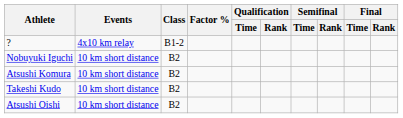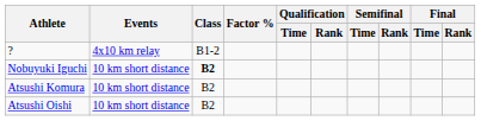 <table class="wikitable" style="font-size:100%">
 <tr>
 <th rowspan="2">Athlete</th>
 <th rowspan="2">Events</th>
 <th rowspan="2">Class</th>
 <th rowspan="2">Factor %</th>
 <th colspan="2">Qualification</th>
 <th colspan="2">Semifinal</th>
 <th colspan="2">Final</th>
 </tr>
 <tr>
 <th>Time</th>
 <th>Rank</th>
 <th>Time</th>
 <th>Rank</th>
 <th>Time</th>
 <th>Rank</th>
 </tr>
 <tr>
 <td rowspan="1">?</td>
 <td><a href='#'>4x10 km relay</a></td>
 <td align="center">B1-2</td>
 <td align="center" rowspan="1"></td>
 <td align="center"></td>
 <td align="center"></td>
 <td align="center"></td>
 <td align="center"></td>
 <td align="center"></td>
 <td align="center"></td>
 </tr>
 <tr>
 <td rowspan="1"><a href='#'>Nobuyuki Iguchi</a></td>
 <td><a href='#'>10 km short distance</a></td>
-<td align="center">B2</td>
+<td align="center"><strong>B2</strong></td>
 <td align="center" rowspan="1"></td>
 <td align="center"></td>
 <td align="center"></td>
 <td align="center"></td>
 <td align="center"></td>
 <td align="center"></td>
 <td align="center"></td>
 </tr>
 <tr>
 <td rowspan="1"><a href='#'>Atsushi Komura</a></td>
-<td><a href='#'>10 km short distance</a></td>
-<td align="center">B2</td>
-<td align="center" rowspan="1"></td>
-<td align="center"></td>
-<td align="center"></td>
-<td align="center"></td>
-<td align="center"></td>
-<td align="center"></td>
-<td align="center"></td>
-</tr>
-<tr>
-<td rowspan="1"><a href='#'>Takeshi Kudo</a></td>
 <td><a href='#'>10 km short distance</a></td>
 <td align="center">B2</td>
 <td align="center" rowspan="1"></td>
 <td align="center"></td>
 <td align="center"></td>
 <td align="center"></td>
 <td align="center"></td>
 <td align="center"></td>
 <td align="center"></td>
 </tr>
 <tr>
 <td rowspan="1"><a href='#'>Atsushi Oishi</a></td>
 <td><a href='#'>10 km short distance</a></td>
 <td align="center">B2</td>
 <td align="center" rowspan="3"></td>
 <td align="center"></td>
 <td align="center"></td>
 <td align="center"></td>
 <td align="center"></td>
 <td align="center"></td>
 <td align="center"></td>
 </tr>
 </table>
